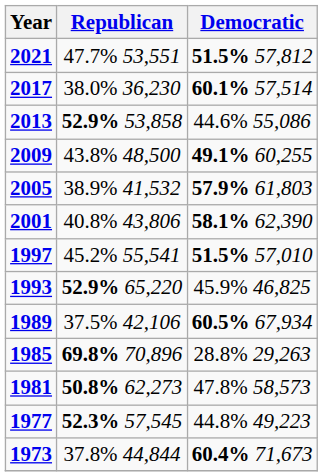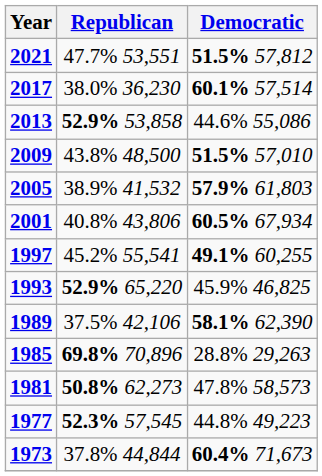 <table class="wikitable" style="float:right; margin: 1em 1em 1em 0;">
 <tr>
 <th>Year</th>
 <th><a href='#'>Republican</a></th>
 <th><a href='#'>Democratic</a></th>
 </tr>
 <tr>
 <td style="text-align:center;" ><strong><a href='#'>2021</a></strong></td>
 <td style="text-align:center;" >47.7% <em>53,551</em></td>
 <td style="text-align:center;" ><strong>51.5%</strong> <em>57,812</em></td>
 </tr>
 <tr>
 <td style="text-align:center;" ><strong><a href='#'>2017</a></strong></td>
 <td style="text-align:center;" >38.0% <em>36,230</em></td>
 <td style="text-align:center;" ><strong>60.1%</strong> <em>57,514</em></td>
 </tr>
 <tr>
 <td style="text-align:center;" ><strong><a href='#'>2013</a></strong></td>
 <td style="text-align:center;" ><strong>52.9% </strong> <em>53,858</em></td>
 <td style="text-align:center;" >44.6% <em>55,086</em></td>
 </tr>
 <tr>
 <td style="text-align:center;" ><strong><a href='#'>2009</a></strong></td>
 <td style="text-align:center;" >43.8% <em>48,500</em></td>
-<td style="text-align:center;" ><strong>49.1%</strong> <em>60,255</em></td>
+<td style="text-align:center;" ><strong>51.5%</strong> <em>57,010</em></td>
 </tr>
 <tr>
 <td style="text-align:center;" ><strong><a href='#'>2005</a></strong></td>
 <td style="text-align:center;" >38.9% <em>41,532</em></td>
 <td style="text-align:center;" ><strong>57.9%</strong> <em>61,803</em></td>
 </tr>
 <tr>
 <td style="text-align:center;" ><strong><a href='#'>2001</a></strong></td>
 <td style="text-align:center;" >40.8% <em>43,806</em></td>
-<td style="text-align:center;" ><strong>58.1%</strong> <em>62,390</em></td>
+<td style="text-align:center;" ><strong>60.5% </strong> <em>67,934</em></td>
 </tr>
 <tr>
 <td style="text-align:center;" ><strong><a href='#'>1997</a></strong></td>
 <td style="text-align:center;" >45.2% <em>55,541</em></td>
-<td style="text-align:center;" ><strong>51.5%</strong> <em>57,010</em></td>
+<td style="text-align:center;" ><strong>49.1%</strong> <em>60,255</em></td>
 </tr>
 <tr>
 <td style="text-align:center;" ><strong><a href='#'>1993</a></strong></td>
 <td style="text-align:center;" ><strong>52.9%</strong> <em>65,220</em></td>
 <td style="text-align:center;" >45.9% <em>46,825</em></td>
 </tr>
 <tr>
 <td style="text-align:center;" ><strong><a href='#'>1989</a></strong></td>
 <td style="text-align:center;" >37.5% <em>42,106</em></td>
-<td style="text-align:center;" ><strong>60.5% </strong> <em>67,934</em></td>
+<td style="text-align:center;" ><strong>58.1%</strong> <em>62,390</em></td>
 </tr>
 <tr>
 <td style="text-align:center;" ><strong><a href='#'>1985</a></strong></td>
 <td style="text-align:center;" ><strong>69.8% </strong> <em>70,896</em></td>
 <td style="text-align:center;" >28.8% <em>29,263</em></td>
 </tr>
 <tr>
 <td style="text-align:center;" ><strong><a href='#'>1981</a></strong></td>
 <td style="text-align:center;" ><strong>50.8%</strong> <em>62,273</em></td>
 <td style="text-align:center;" >47.8% <em>58,573</em></td>
 </tr>
 <tr>
 <td style="text-align:center;" ><strong><a href='#'>1977</a></strong></td>
 <td style="text-align:center;" ><strong>52.3%</strong> <em>57,545</em></td>
 <td style="text-align:center;" >44.8% <em>49,223</em></td>
 </tr>
 <tr>
 <td style="text-align:center;" ><strong><a href='#'>1973</a></strong></td>
 <td style="text-align:center;" >37.8% <em>44,844</em></td>
 <td style="text-align:center;" ><strong>60.4% </strong> <em>71,673</em></td>
 </tr>
 <tr>
 </tr>
 </table>
